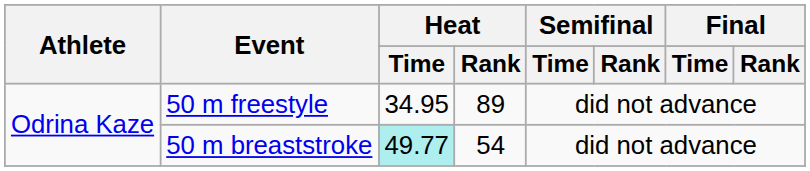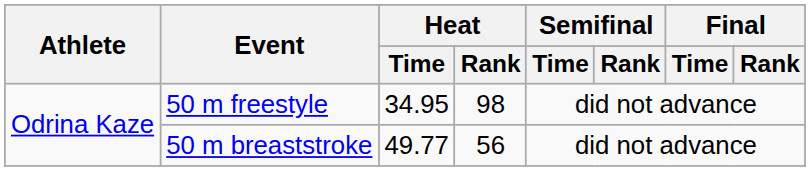 <table class="wikitable" style="text-align:center; font-size:90%">
 <tr>
 <th rowspan="2">Athlete</th>
 <th rowspan="2">Event</th>
 <th colspan="2">Heat</th>
 <th colspan="2">Semifinal</th>
 <th colspan="2">Final</th>
 </tr>
 <tr style="font-size:95%">
 <th>Time</th>
 <th>Rank</th>
 <th>Time</th>
 <th>Rank</th>
 <th>Time</th>
 <th>Rank</th>
 </tr>
 <tr>
 <td align=left rowspan=2><a href='#'>Odrina Kaze</a></td>
 <td align=left><a href='#'>50 m freestyle</a></td>
 <td>34.95</td>
-<td>89</td>
+<td>98</td>
 <td colspan=4>did not advance</td>
 </tr>
 <tr>
 <td align=left><a href='#'>50 m breaststroke</a></td>
-<td style="background: paleturquoise;">49.77</td>
-<td>54</td>
+<td>49.77</td>
+<td>56</td>
 <td colspan=4>did not advance</td>
 </tr>
 </table>
